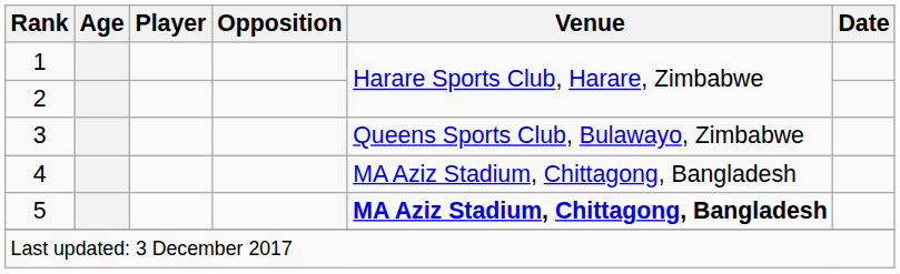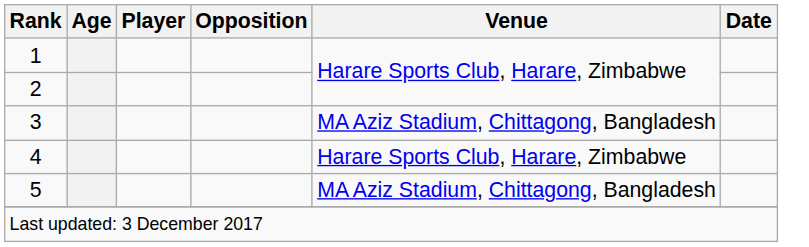 <table class="wikitable plainrowheaders sortable">
 <tr>
 <th scope=col>Rank</th>
 <th scope=col>Age</th>
 <th scope=col>Player</th>
 <th scope=col>Opposition</th>
 <th scope=col>Venue</th>
 <th scope=col>Date</th>
 </tr>
 <tr>
 <td align=center>1</td>
 <th scope=row style=text-align:center;></th>
 <td></td>
 <td></td>
 <td rowspan=2><a href='#'>Harare Sports Club</a>, <a href='#'>Harare</a>, Zimbabwe</td>
 <td></td>
 </tr>
 <tr>
 <td align=center>2</td>
 <th scope=row style=text-align:center;></th>
 <td></td>
 <td></td>
 <td></td>
 </tr>
 <tr>
 <td align=center>3</td>
 <th scope=row style=text-align:center;></th>
 <td></td>
 <td></td>
-<td><a href='#'>Queens Sports Club</a>, <a href='#'>Bulawayo</a>, Zimbabwe</td>
+<td><a href='#'>MA Aziz Stadium</a>, <a href='#'>Chittagong</a>, Bangladesh</td>
 <td></td>
 </tr>
 <tr>
 <td align=center>4</td>
 <th scope=row style=text-align:center;></th>
 <td></td>
 <td></td>
-<td><a href='#'>MA Aziz Stadium</a>, <a href='#'>Chittagong</a>, Bangladesh</td>
+<td><a href='#'>Harare Sports Club</a>, <a href='#'>Harare</a>, Zimbabwe</td>
 <td></td>
 </tr>
 <tr>
 <td align=center>5</td>
 <th scope=row style=text-align:center;></th>
 <td></td>
 <td></td>
-<td><strong><a href='#'>MA Aziz Stadium</a>, <a href='#'>Chittagong</a>, Bangladesh</strong></td>
+<td><a href='#'>MA Aziz Stadium</a>, <a href='#'>Chittagong</a>, Bangladesh</td>
 <td></td>
 </tr>
 <tr>
 </tr>
 <tr class=sortbottom>
 <td colspan=7><small>Last updated: 3 December 2017</small></td>
 </tr>
 </table>
